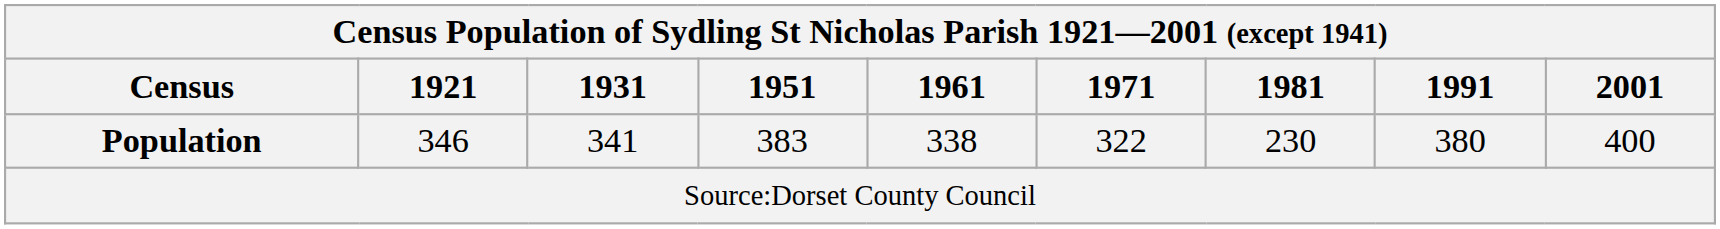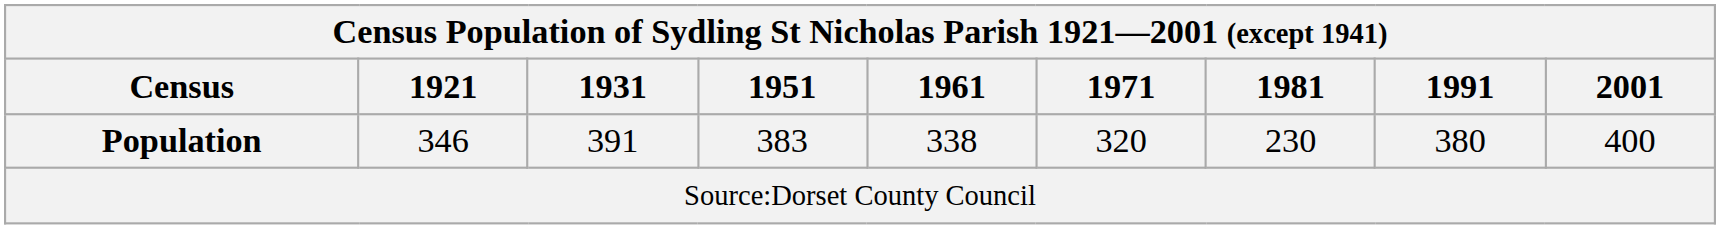 <table class="wikitable" style="width:800px;">
 <tr>
 <th colspan= "15" style="background:; color:"><span>Census Population of Sydling St Nicholas Parish 1921—2001 <small>(except 1941)</small></span></th>
 </tr>
 <tr style="text-align:center;">
 <th style="background:; color: height:15px;">Census</th>
 <th style="background:;">1921</th>
 <th style="background:;">1931</th>
 <th style="background:;">1951</th>
 <th style="background:;">1961</th>
 <th style="background:;">1971</th>
 <th style="background:;">1981</th>
 <th style="background:;">1991</th>
 <th style="background:;">2001</th>
 </tr>
 <tr style="text-align:center;">
 <th style="background:; color: height:15px;">Population</th>
 <td style="background:#F2F2F2;">346</td>
-<td style="background:#F2F2F2;">341</td>
+<td style="background:#F2F2F2;">391</td>
 <td style="background:#F2F2F2;">383</td>
 <td style="background:#F2F2F2;">338</td>
-<td style="background:#F2F2F2;">322</td>
+<td style="background:#F2F2F2;">320</td>
 <td style="background:#F2F2F2;">230</td>
 <td style="background:#F2F2F2;">380</td>
 <td style="background:#F2F2F2;">400</td>
 </tr>
 <tr style="text-align:center;">
 <td colspan="15" style="background:#F2F2F2; color: text-align:center;"><small>Source:Dorset County Council</small></td>
 </tr>
 </table>
